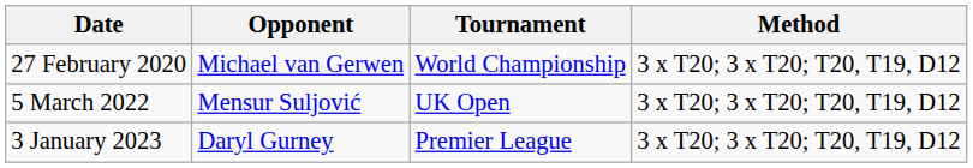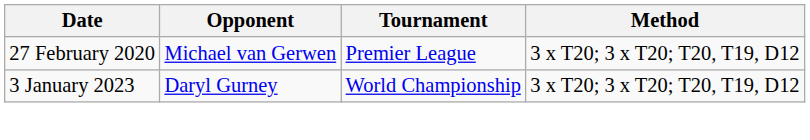 <table class="wikitable">
 <tr>
 <th>Date</th>
 <th>Opponent</th>
 <th>Tournament</th>
 <th>Method</th>
 </tr>
 <tr>
 <td>27 February 2020</td>
 <td> <a href='#'>Michael van Gerwen</a></td>
-<td><a href='#'>World Championship</a></td>
-<td>3 x T20; 3 x T20; T20, T19, D12</td>
-</tr>
-<tr>
-<td>5 March 2022</td>
-<td> <a href='#'>Mensur Suljović</a></td>
-<td><a href='#'>UK Open</a></td>
+<td><a href='#'>Premier League</a></td>
 <td>3 x T20; 3 x T20; T20, T19, D12</td>
 </tr>
 <tr>
 <td>3 January 2023</td>
 <td> <a href='#'>Daryl Gurney</a></td>
-<td><a href='#'>Premier League</a></td>
+<td><a href='#'>World Championship</a></td>
 <td>3 x T20; 3 x T20; T20, T19, D12</td>
 </tr>
 </table>
